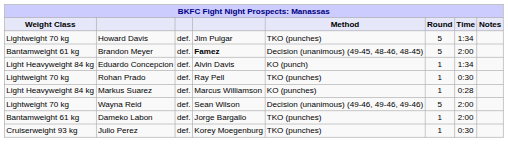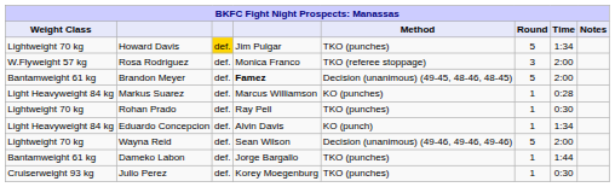 <table class="wikitable" style="font-size: 80%;">
 <tr>
 <th colspan="8" style="background-color: #ccf; color: #000080; text-align: center;"><strong>BKFC Fight Night Prospects: Manassas</strong></th>
 </tr>
 <tr>
 <th colspan="1" style="background-color: #E6E8FA; color: #000000; text-align: center;">Weight Class</th>
 <th colspan="1" style="background-color: #E6E8FA; color: #000000; text-align: center;"></th>
 <th colspan="1" style="background-color: #E6E8FA; color: #000000; text-align: center;"></th>
 <th colspan="1" style="background-color: #E6E8FA; color: #000000; text-align: center;"></th>
 <th colspan="1" style="background-color: #E6E8FA; color: #000000; text-align: center;">Method</th>
 <th colspan="1" style="background-color: #E6E8FA; color: #000000; text-align: center;">Round</th>
 <th colspan="1" style="background-color: #E6E8FA; color: #000000; text-align: center;">Time</th>
 <th colspan="1" style="background-color: #E6E8FA; color: #000000; text-align: center;">Notes</th>
 </tr>
 <tr>
 <td>Lightweight 70 kg</td>
 <td> Howard Davis</td>
-<td align=center>def.</td>
+<td align=center style="background: gold;">def.</td>
 <td> Jim Pulgar</td>
 <td>TKO (punches)</td>
 <td align=center>5</td>
 <td align=center>1:34</td>
+<td></td>
+</tr>
+<tr>
+<td>W.Flyweight 57 kg</td>
+<td> Rosa Rodriguez</td>
+<td align=center>def.</td>
+<td> Monica Franco</td>
+<td>TKO (referee stoppage)</td>
+<td align=center>3</td>
+<td align=center>2:00</td>
 <td></td>
 </tr>
 <tr>
 <td>Bantamweight 61 kg</td>
 <td> Brandon Meyer</td>
 <td align=center>def.</td>
 <td><strong> Famez</strong></td>
 <td>Decision (unanimous) (49-45, 48-46, 48-45)</td>
 <td align=center>5</td>
 <td align=center>2:00</td>
 <td></td>
 </tr>
 <tr>
 <td>Light Heavyweight 84 kg</td>
-<td> Eduardo Concepcion</td>
+<td> Markus Suarez</td>
 <td align=center>def.</td>
-<td> Alvin Davis</td>
-<td>KO (punch)</td>
+<td> Marcus Williamson</td>
+<td>KO (punches)</td>
 <td align=center>1</td>
-<td align=center>1:34</td>
+<td align=center>0:28</td>
 <td></td>
 </tr>
 <tr>
 <td>Lightweight 70 kg</td>
 <td> Rohan Prado</td>
 <td align=center>def.</td>
 <td> Ray Pell</td>
 <td>TKO (punches)</td>
 <td align=center>1</td>
 <td align=center>0:30</td>
 <td></td>
 </tr>
 <tr>
 <td>Light Heavyweight 84 kg</td>
-<td> Markus Suarez</td>
+<td> Eduardo Concepcion</td>
 <td align=center>def.</td>
-<td> Marcus Williamson</td>
-<td>KO (punches)</td>
+<td> Alvin Davis</td>
+<td>KO (punch)</td>
 <td align=center>1</td>
-<td align=center>0:28</td>
+<td align=center>1:34</td>
 <td></td>
 </tr>
 <tr>
 <td>Lightweight 70 kg</td>
 <td> Wayna Reid</td>
 <td align=center>def.</td>
 <td> Sean Wilson</td>
 <td>Decision (unanimous) (49-46, 49-46, 49-46)</td>
 <td align=center>5</td>
 <td align=center>2:00</td>
 <td></td>
 </tr>
 <tr>
 <td>Bantamweight 61 kg</td>
 <td> Dameko Labon</td>
 <td align=center>def.</td>
 <td> Jorge Bargallo</td>
 <td>TKO (punches)</td>
 <td align=center>1</td>
-<td align=center>2:00</td>
+<td align=center>1:44</td>
 <td></td>
 </tr>
 <tr>
 <td>Cruiserweight 93 kg</td>
 <td> Julio Perez</td>
 <td align=center>def.</td>
 <td> Korey Moegenburg</td>
 <td>TKO (punches)</td>
 <td align=center>1</td>
 <td align=center>0:30</td>
 <td></td>
 </tr>
 </table>
